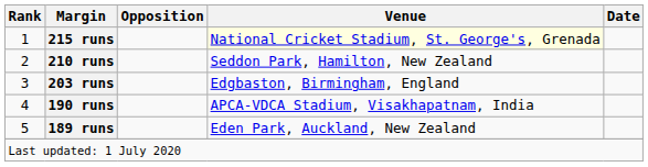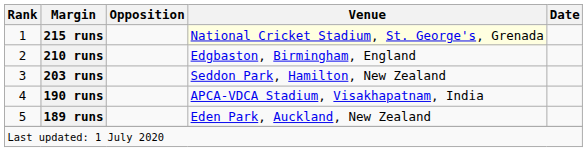 <table class="wikitable plainrowheaders sortable">
 <tr>
 <th scope=col>Rank</th>
 <th scope=col>Margin</th>
 <th scope=col>Opposition</th>
 <th scope=col>Venue</th>
 <th scope=col>Date</th>
 </tr>
 <tr>
 <td align=center>1</td>
 <th scope=row style="text-align:center;">215 runs</th>
 <td></td>
 <td style="background: lightyellow;"><a href='#'>National Cricket Stadium</a>, <a href='#'>St. George's</a>, Grenada</td>
 <td> </td>
 </tr>
 <tr>
 <td align=center>2</td>
 <th scope=row style=text-align:center;>210 runs</th>
 <td></td>
-<td><a href='#'>Seddon Park</a>, <a href='#'>Hamilton</a>, New Zealand</td>
+<td><a href='#'>Edgbaston</a>, <a href='#'>Birmingham</a>, England</td>
 <td></td>
 </tr>
 <tr>
 <td align=center>3</td>
 <th scope=row style=text-align:center;>203 runs</th>
 <td></td>
-<td><a href='#'>Edgbaston</a>, <a href='#'>Birmingham</a>, England</td>
+<td><a href='#'>Seddon Park</a>, <a href='#'>Hamilton</a>, New Zealand</td>
 <td></td>
 </tr>
 <tr>
 <td align=center>4</td>
 <th scope=row style=text-align:center;>190 runs</th>
 <td></td>
 <td><a href='#'>APCA-VDCA Stadium</a>, <a href='#'>Visakhapatnam</a>, India</td>
 <td></td>
 </tr>
 <tr>
 <td align=center>5</td>
 <th scope=row style=text-align:center;>189 runs</th>
 <td></td>
 <td><a href='#'>Eden Park</a>, <a href='#'>Auckland</a>, New Zealand</td>
 <td></td>
 </tr>
 <tr>
 </tr>
 <tr class=sortbottom>
 <td colspan=5><small>Last updated: 1 July 2020</small></td>
 </tr>
 </table>
